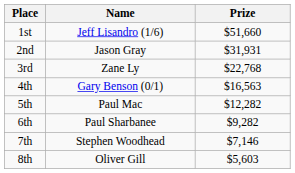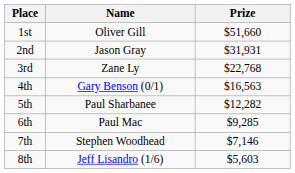 <table class="wikitable">
 <tr>
 <th width="50">Place</th>
 <th width="200">Name</th>
 <th width="125">Prize</th>
 </tr>
 <tr>
 <td align = "center">1st</td>
-<td align = "center"><a href='#'>Jeff Lisandro</a> (1/6)</td>
+<td align = "center">Oliver Gill</td>
 <td align = "center">$51,660</td>
 </tr>
 <tr>
 <td align = "center">2nd</td>
 <td align = "center">Jason Gray</td>
 <td align = "center">$31,931</td>
 </tr>
 <tr>
 <td align = "center">3rd</td>
 <td align = "center">Zane Ly</td>
 <td align = "center">$22,768</td>
 </tr>
 <tr>
 <td align = "center">4th</td>
 <td align = "center"><a href='#'>Gary Benson</a> (0/1)</td>
 <td align = "center">$16,563</td>
 </tr>
 <tr>
 <td align = "center">5th</td>
-<td align = "center">Paul Mac</td>
+<td align = "center">Paul Sharbanee</td>
 <td align = "center">$12,282</td>
 </tr>
 <tr>
 <td align = "center">6th</td>
-<td align = "center">Paul Sharbanee</td>
-<td align = "center">$9,282</td>
+<td align = "center">Paul Mac</td>
+<td align = "center">$9,285</td>
 </tr>
 <tr>
 <td align = "center">7th</td>
 <td align = "center">Stephen Woodhead</td>
 <td align = "center">$7,146</td>
 </tr>
 <tr>
 <td align = "center">8th</td>
-<td align = "center">Oliver Gill</td>
+<td align = "center"><a href='#'>Jeff Lisandro</a> (1/6)</td>
 <td align = "center">$5,603</td>
 </tr>
 </table>
